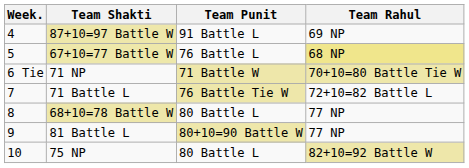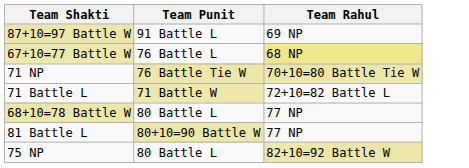 <table class="wikitable">
 <tr>
-<th>Week.</th>
 <th>Team Shakti</th>
 <th>Team Punit</th>
 <th>Team Rahul</th>
 </tr>
 <tr>
-<td>4</td>
 <td style="background:#EEE7AA">87+10=97 Battle W</td>
 <td>91 Battle L</td>
 <td>69 NP</td>
 </tr>
 <tr>
-<td>5</td>
 <td style="background:#EEE8AA">67+10=77 Battle W</td>
 <td>76 Battle L</td>
 <td style="background: khaki;">68 NP</td>
 </tr>
 <tr>
-<td>6 Tie</td>
 <td>71 NP</td>
-<td style="background:#EEE7AA">71 Battle W</td>
+<td style="background:#EEE7AA">76 Battle Tie W</td>
 <td style="background:#EEE7AA">70+10=80 Battle Tie W</td>
 </tr>
 <tr>
-<td>7</td>
 <td>71 Battle L</td>
-<td style="background:#EEE7AA">76 Battle Tie W</td>
+<td style="background:#EEE7AA">71 Battle W</td>
 <td>72+10=82 Battle L</td>
 </tr>
 <tr>
-<td>8</td>
 <td style="background:#EEE7AA">68+10=78 Battle W</td>
 <td>80 Battle L</td>
 <td>77 NP</td>
 </tr>
 <tr>
-<td>9</td>
 <td>81 Battle L</td>
 <td style="background:#EEE7AA">80+10=90 Battle W</td>
 <td>77 NP</td>
 </tr>
 <tr>
-<td>10</td>
 <td>75 NP</td>
 <td>80 Battle L</td>
 <td style="background:#EEE7AA">82+10=92 Battle W</td>
 </tr>
 </table>
